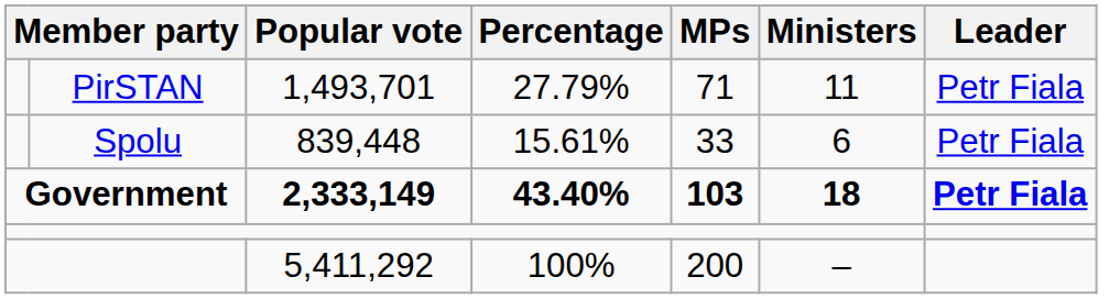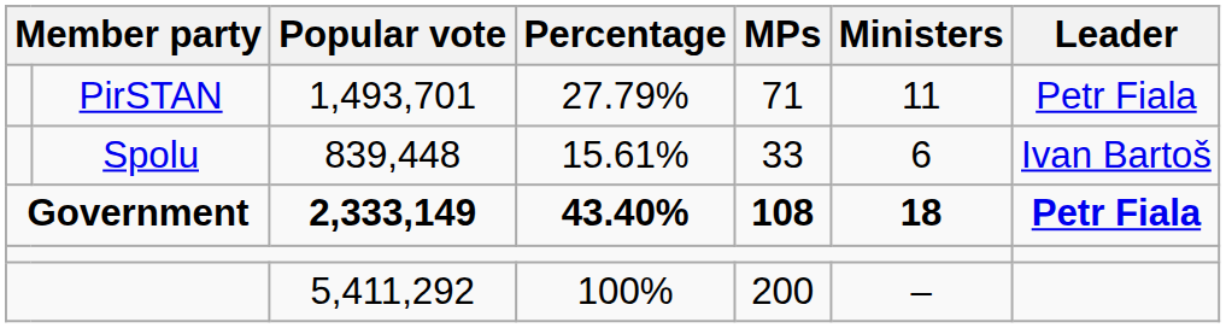 <table class="wikitable" border="1" style="text-align:center">
 <tr>
 <th colspan=2>Member party</th>
 <th>Popular vote</th>
 <th>Percentage</th>
 <th>MPs</th>
 <th>Ministers</th>
 <th>Leader</th>
 </tr>
 <tr>
 <td></td>
 <td><a href='#'>PirSTAN</a></td>
 <td>1,493,701</td>
 <td>27.79%</td>
 <td>71</td>
 <td>11</td>
 <td><a href='#'>Petr Fiala</a></td>
 </tr>
 <tr>
 <td></td>
 <td><a href='#'>Spolu</a></td>
 <td>839,448</td>
 <td>15.61%</td>
 <td>33</td>
 <td>6</td>
-<td><a href='#'>Petr Fiala</a></td>
+<td><a href='#'>Ivan Bartoš</a></td>
 </tr>
 <tr>
 <td colspan=2><strong>Government</strong></td>
 <td><strong>2,333,149</strong></td>
 <td><strong>43.40%</strong></td>
-<td><strong>103</strong></td>
+<td><strong>108</strong></td>
 <td><strong>18</strong></td>
 <td><strong><a href='#'>Petr Fiala</a></strong></td>
 </tr>
 <tr>
 <td colspan="6"></td>
 </tr>
 <tr>
 <td colspan=2></td>
 <td>5,411,292</td>
 <td>100%</td>
 <td>200</td>
 <td>–</td>
 <td></td>
 </tr>
 </table>
